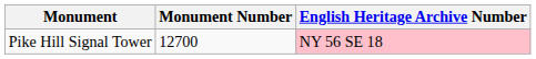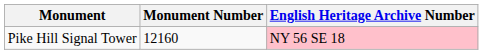 <table class="wikitable">
 <tr>
 <th>Monument</th>
 <th>Monument Number</th>
 <th><a href='#'>English Heritage Archive</a> Number</th>
 </tr>
 <tr>
 <td>Pike Hill Signal Tower</td>
-<td>12700</td>
+<td>12160</td>
 <td style="background: pink;">NY 56 SE 18</td>
 </tr>
 </table>
